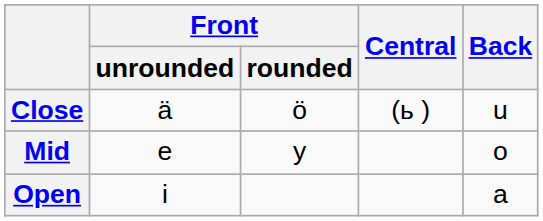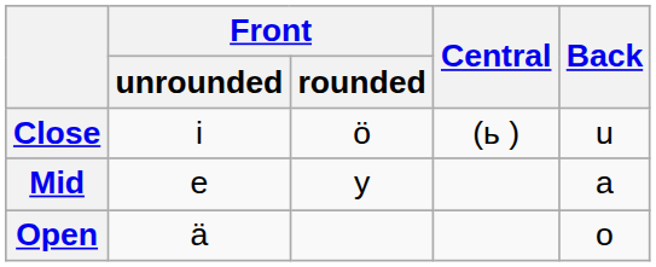 <table class="wikitable" style="text-align:center">
 <tr>
 <th rowspan="2"></th>
 <th colspan="2"><a href='#'>Front</a></th>
 <th rowspan="2"><a href='#'>Central</a></th>
 <th rowspan="2"><a href='#'>Back</a></th>
 </tr>
 <tr>
 <th>unrounded</th>
 <th>rounded</th>
 </tr>
 <tr>
 <th><a href='#'>Close</a></th>
-<td>ä </td>
+<td>i </td>
 <td>ö </td>
 <td>(ь )</td>
 <td>u </td>
 </tr>
 <tr>
 <th><a href='#'>Mid</a></th>
 <td>e </td>
 <td>y </td>
 <td></td>
-<td>o </td>
+<td>a </td>
 </tr>
 <tr>
 <th><a href='#'>Open</a></th>
-<td>i </td>
+<td>ä </td>
 <td></td>
 <td></td>
-<td>a </td>
+<td>o </td>
 </tr>
 </table>
